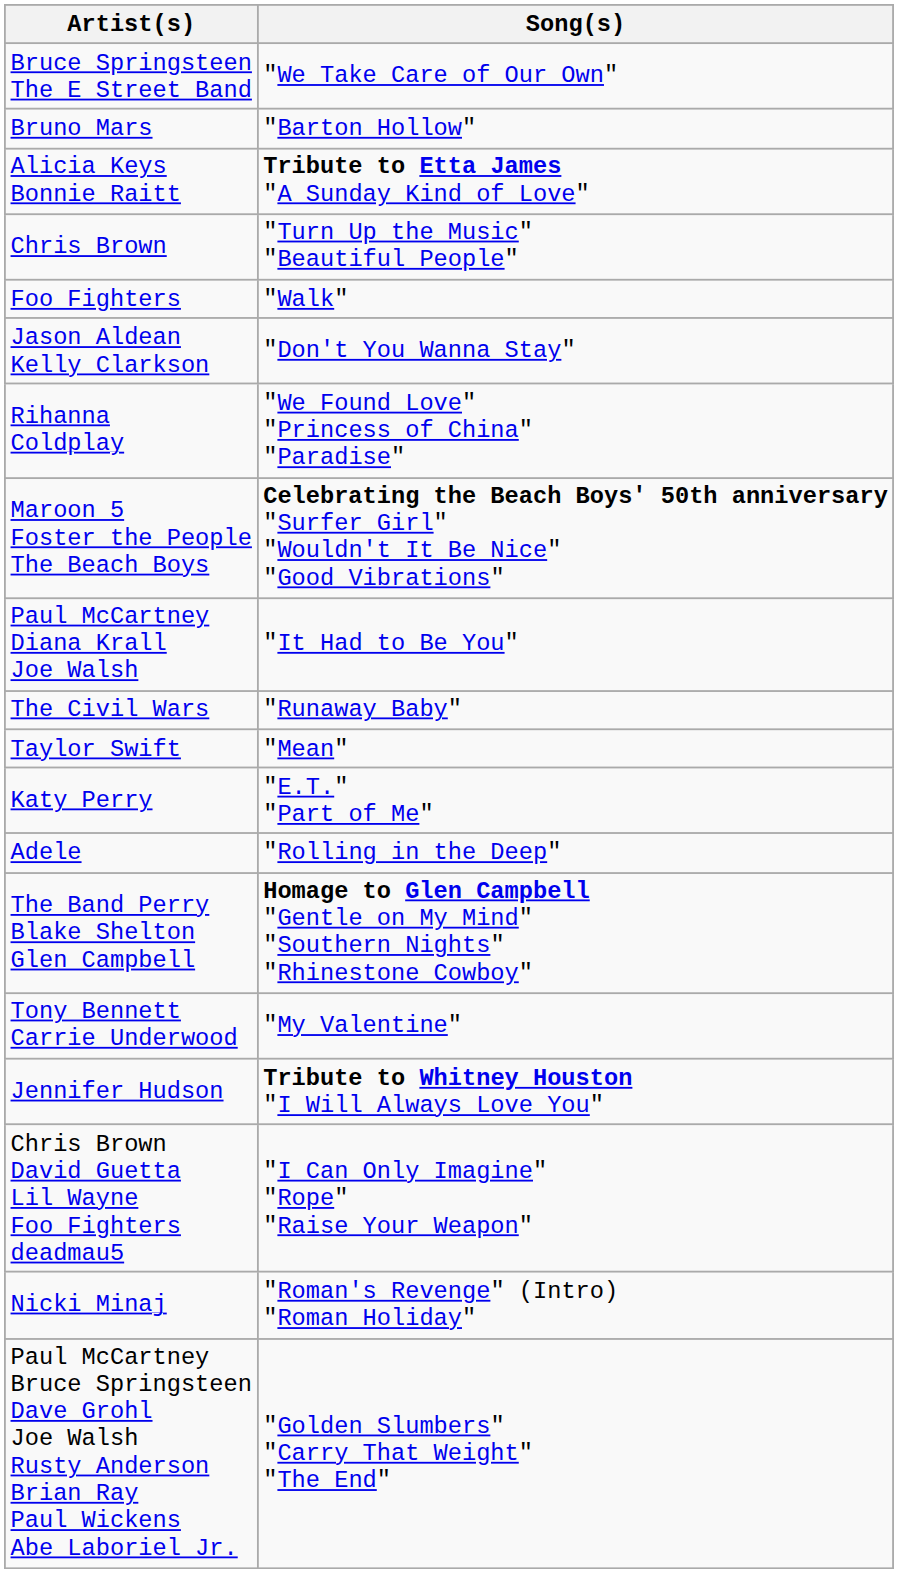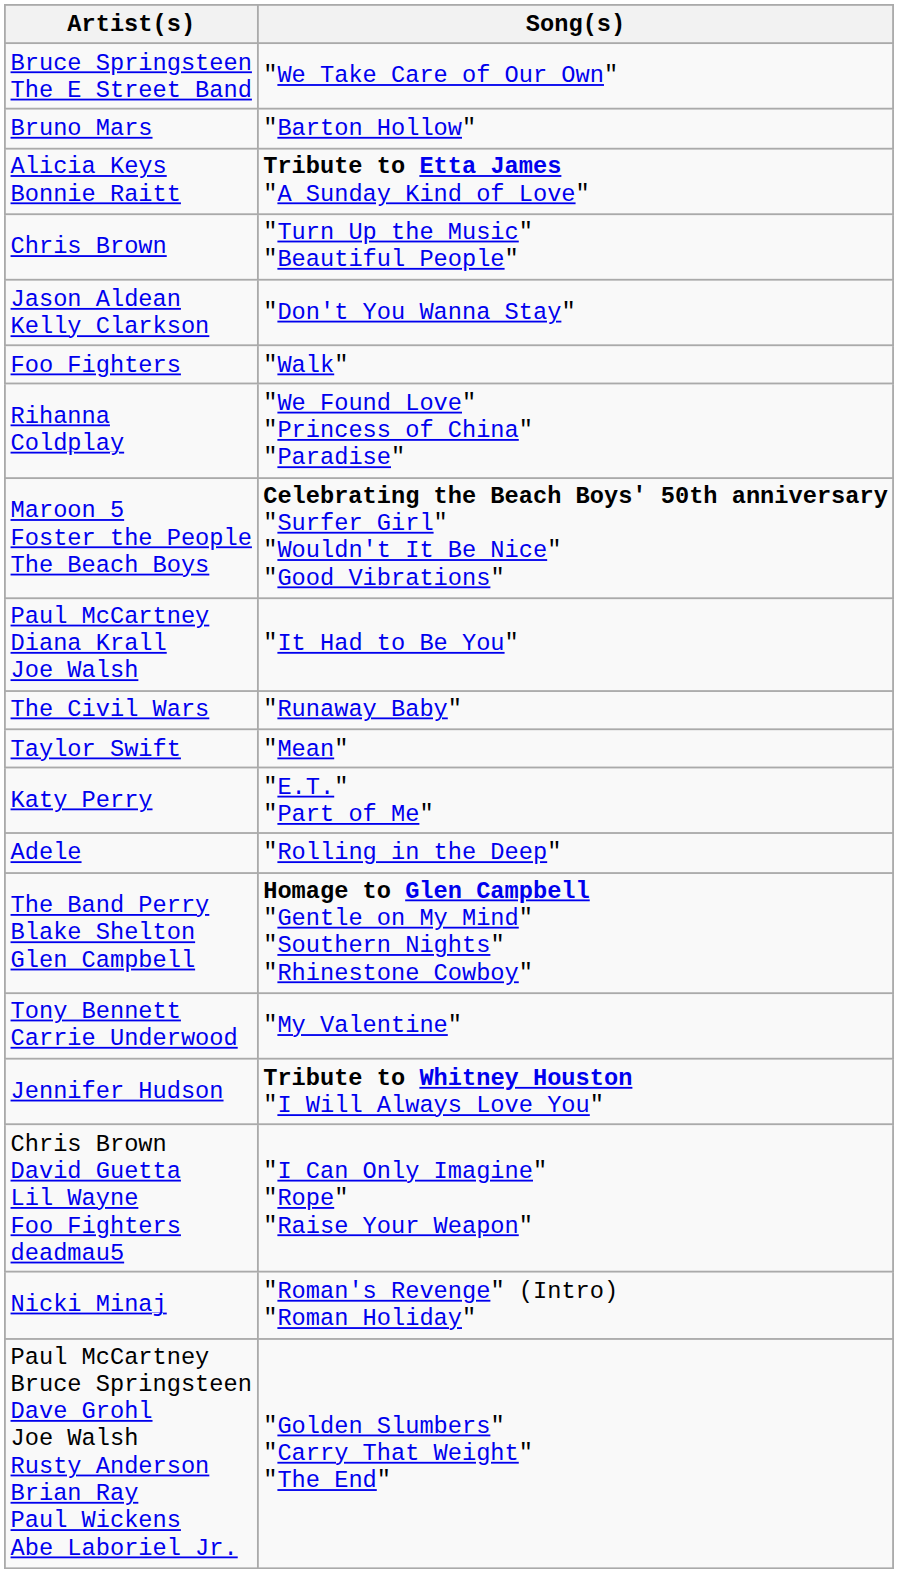 <table class="wikitable">
 <tr>
 <th>Artist(s)</th>
 <th>Song(s)</th>
 </tr>
 <tr>
 <td><a href='#'>Bruce Springsteen</a><br><a href='#'>The E Street Band</a></td>
 <td>"<a href='#'>We Take Care of Our Own</a>"</td>
 </tr>
 <tr>
 <td><a href='#'>Bruno Mars</a></td>
 <td>"<a href='#'>Barton Hollow</a>"</td>
 </tr>
 <tr>
 <td><a href='#'>Alicia Keys</a><br><a href='#'>Bonnie Raitt</a></td>
 <td><strong>Tribute to <a href='#'>Etta James</a></strong><br>"<a href='#'>A Sunday Kind of Love</a>"</td>
 </tr>
 <tr>
 <td><a href='#'>Chris Brown</a></td>
 <td>"<a href='#'>Turn Up the Music</a>"<br>"<a href='#'>Beautiful People</a>"</td>
 </tr>
 <tr>
+<td><a href='#'>Jason Aldean</a><br><a href='#'>Kelly Clarkson</a></td>
+<td>"<a href='#'>Don't You Wanna Stay</a>"</td>
+</tr>
+<tr>
 <td><a href='#'>Foo Fighters</a></td>
 <td>"<a href='#'>Walk</a>"</td>
-</tr>
-<tr>
-<td><a href='#'>Jason Aldean</a><br><a href='#'>Kelly Clarkson</a></td>
-<td>"<a href='#'>Don't You Wanna Stay</a>"</td>
 </tr>
 <tr>
 <td><a href='#'>Rihanna</a><br><a href='#'>Coldplay</a></td>
 <td>"<a href='#'>We Found Love</a>"<br>"<a href='#'>Princess of China</a>"<br>"<a href='#'>Paradise</a>"</td>
 </tr>
 <tr>
 <td><a href='#'>Maroon 5</a><br><a href='#'>Foster the People</a><br><a href='#'>The Beach Boys</a></td>
 <td><strong>Celebrating the Beach Boys' 50th anniversary</strong><br>"<a href='#'>Surfer Girl</a>"<br>"<a href='#'>Wouldn't It Be Nice</a>"<br>"<a href='#'>Good Vibrations</a>"</td>
 </tr>
 <tr>
 <td><a href='#'>Paul McCartney</a><br><a href='#'>Diana Krall</a><br><a href='#'>Joe Walsh</a></td>
 <td>"<a href='#'>It Had to Be You</a>"</td>
 </tr>
 <tr>
 <td><a href='#'>The Civil Wars</a></td>
 <td>"<a href='#'>Runaway Baby</a>"</td>
 </tr>
 <tr>
 <td><a href='#'>Taylor Swift</a></td>
 <td>"<a href='#'>Mean</a>"</td>
 </tr>
 <tr>
 <td><a href='#'>Katy Perry</a></td>
 <td>"<a href='#'>E.T.</a>"<br>"<a href='#'>Part of Me</a>"</td>
 </tr>
 <tr>
 <td><a href='#'>Adele</a></td>
 <td>"<a href='#'>Rolling in the Deep</a>"</td>
 </tr>
 <tr>
 <td><a href='#'>The Band Perry</a><br><a href='#'>Blake Shelton</a><br><a href='#'>Glen Campbell</a></td>
 <td><strong>Homage to <a href='#'>Glen Campbell</a></strong><br>"<a href='#'>Gentle on My Mind</a>"<br>"<a href='#'>Southern Nights</a>"<br>"<a href='#'>Rhinestone Cowboy</a>"</td>
 </tr>
 <tr>
 <td><a href='#'>Tony Bennett</a><br><a href='#'>Carrie Underwood</a></td>
 <td>"<a href='#'>My Valentine</a>"</td>
 </tr>
 <tr>
 <td><a href='#'>Jennifer Hudson</a></td>
 <td><strong>Tribute to <a href='#'>Whitney Houston</a></strong><br>"<a href='#'>I Will Always Love You</a>"</td>
 </tr>
 <tr>
 <td>Chris Brown<br><a href='#'>David Guetta</a><br><a href='#'>Lil Wayne</a><br><a href='#'>Foo Fighters</a><br><a href='#'>deadmau5</a></td>
 <td>"<a href='#'>I Can Only Imagine</a>"<br>"<a href='#'>Rope</a>"<br>"<a href='#'>Raise Your Weapon</a>"</td>
 </tr>
 <tr>
 <td><a href='#'>Nicki Minaj</a></td>
 <td>"<a href='#'>Roman's Revenge</a>" (Intro)<br>"<a href='#'>Roman Holiday</a>"</td>
 </tr>
 <tr>
 <td>Paul McCartney<br> Bruce Springsteen<br><a href='#'>Dave Grohl</a><br>Joe Walsh<br><a href='#'>Rusty Anderson</a><br><a href='#'>Brian Ray</a><br><a href='#'>Paul Wickens</a><br><a href='#'>Abe Laboriel Jr.</a></td>
 <td>"<a href='#'>Golden Slumbers</a>"<br>"<a href='#'>Carry That Weight</a>"<br>"<a href='#'>The End</a>"</td>
 </tr>
 </table>
